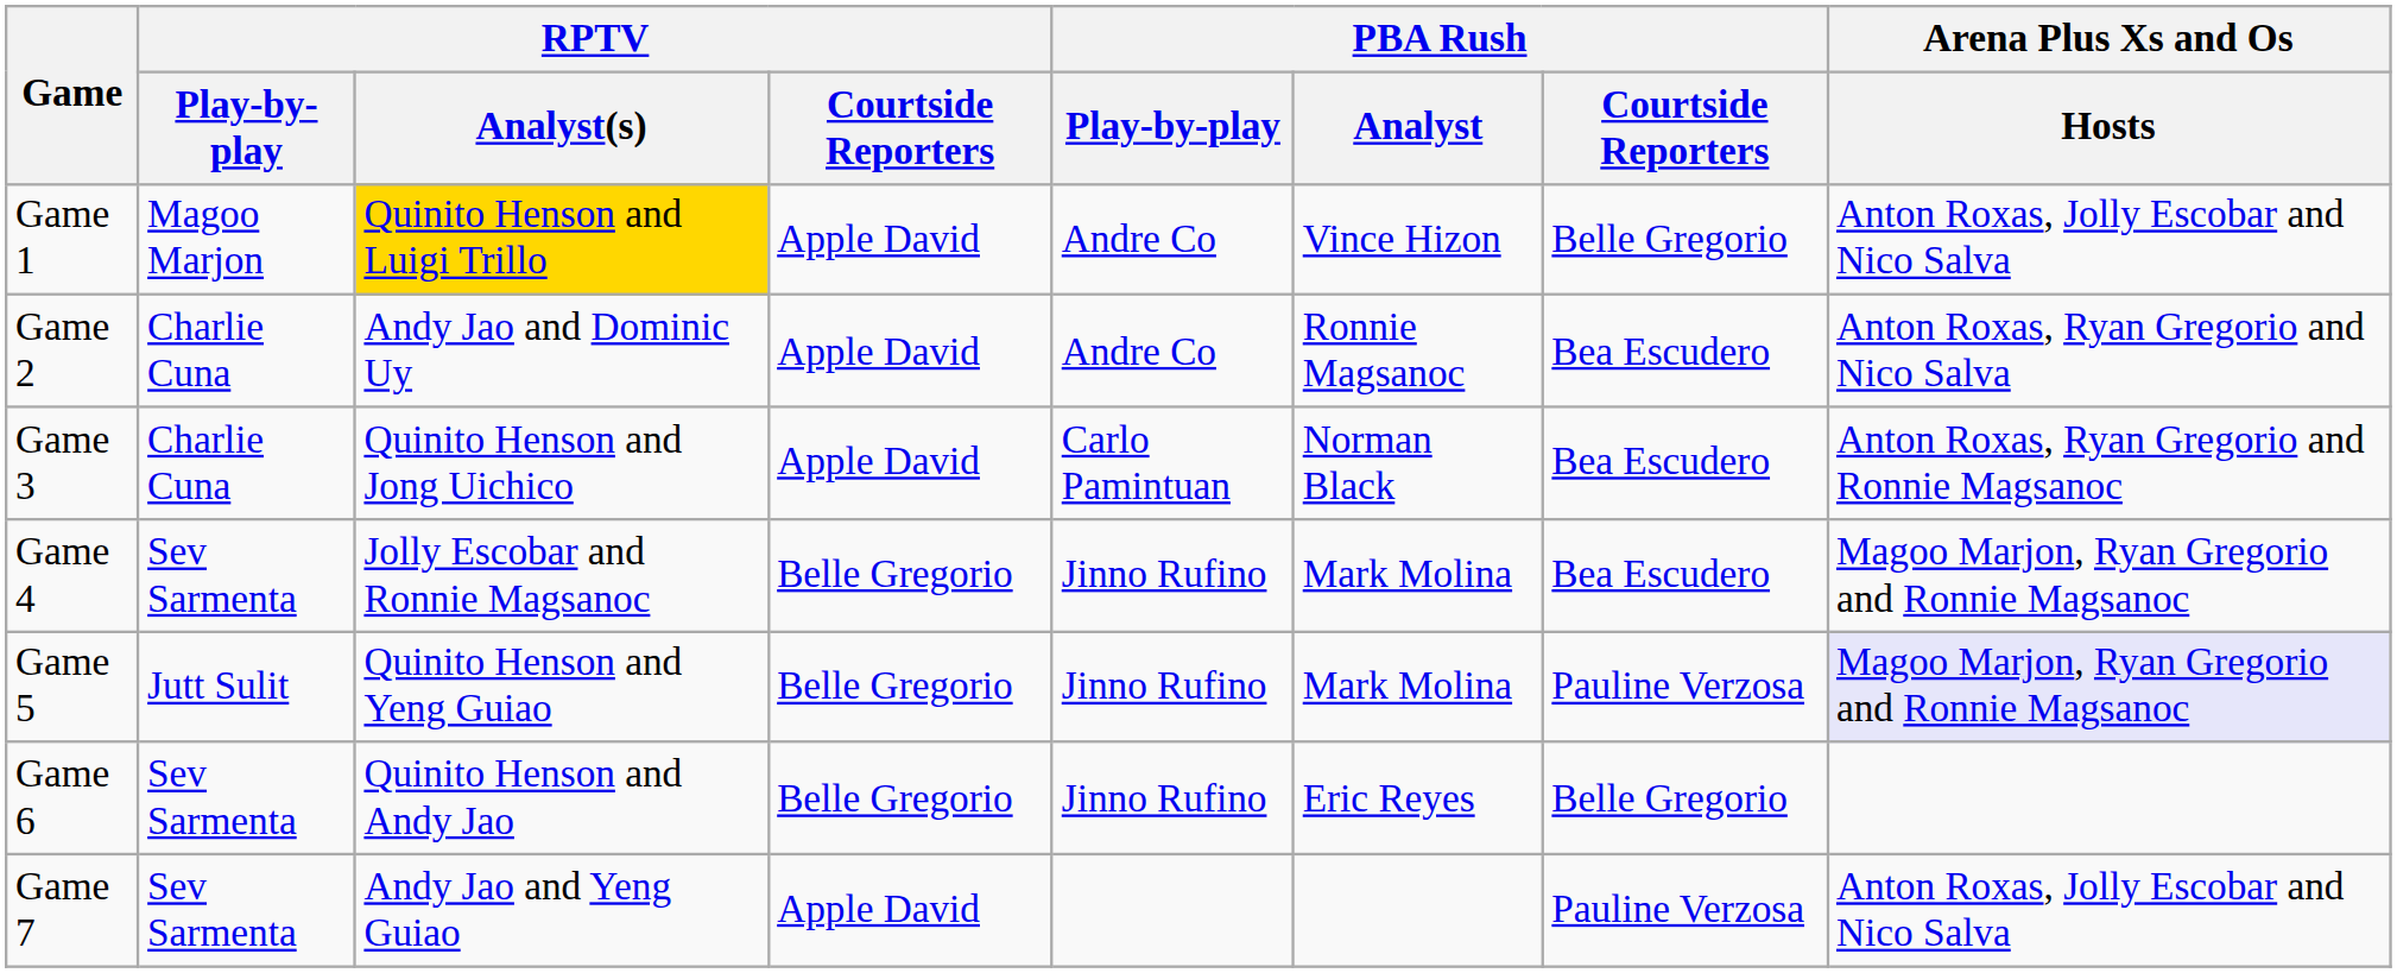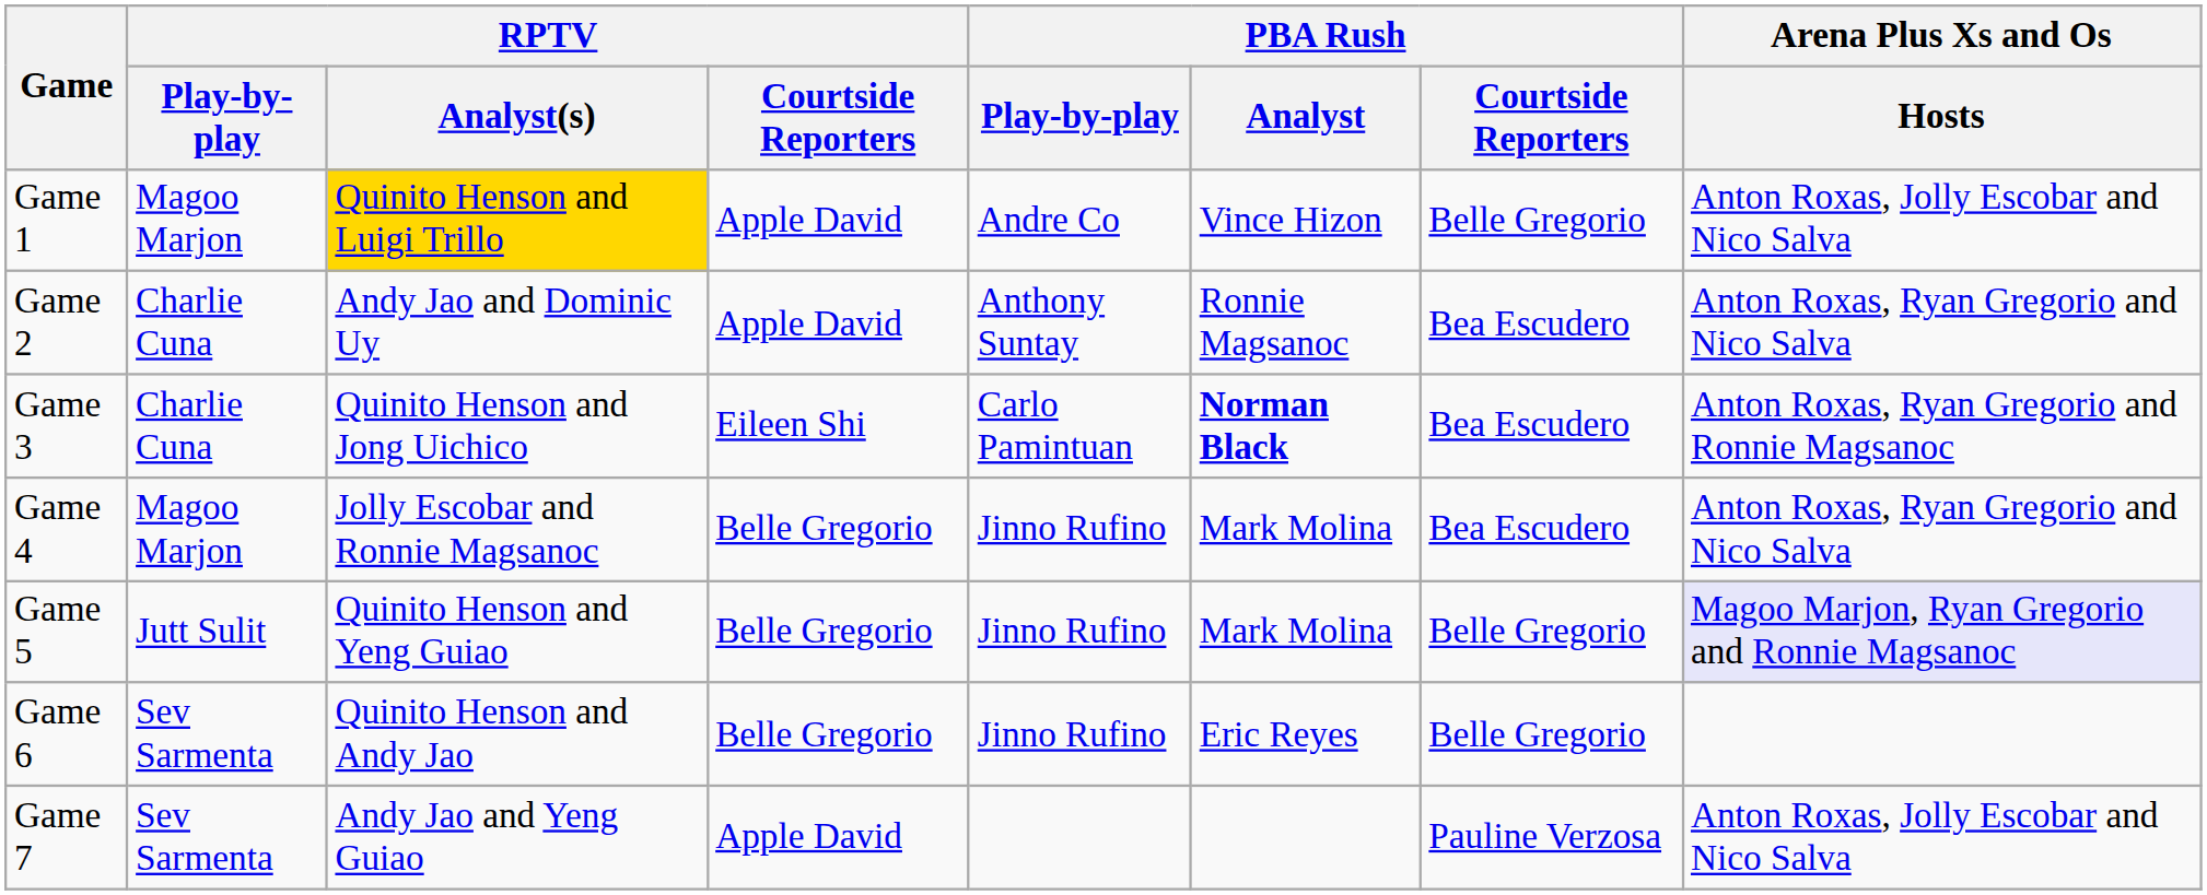 <table class=wikitable style="font-size:90%;">
 <tr>
 <th rowspan=2>Game</th>
 <th colspan="3"><a href='#'>RPTV</a></th>
 <th colspan="3"><a href='#'>PBA Rush</a></th>
 <th colspan=3>Arena Plus Xs and Os</th>
 </tr>
 <tr>
 <th><a href='#'>Play-by-play</a></th>
 <th><a href='#'>Analyst</a>(s)</th>
 <th><a href='#'>Courtside Reporters</a></th>
 <th><a href='#'>Play-by-play</a></th>
 <th><a href='#'>Analyst</a></th>
 <th><a href='#'>Courtside Reporters</a></th>
 <th>Hosts</th>
 </tr>
 <tr>
 <td>Game 1</td>
 <td><a href='#'>Magoo Marjon</a></td>
 <td style="background: gold;"><a href='#'>Quinito Henson</a> and <a href='#'>Luigi Trillo</a></td>
 <td><a href='#'>Apple David</a></td>
 <td><a href='#'>Andre Co</a></td>
 <td><a href='#'>Vince Hizon</a></td>
 <td><a href='#'>Belle Gregorio</a></td>
 <td><a href='#'>Anton Roxas</a>, <a href='#'>Jolly Escobar</a> and <a href='#'>Nico Salva</a></td>
 </tr>
 <tr>
 <td>Game 2</td>
 <td><a href='#'>Charlie Cuna</a></td>
 <td><a href='#'>Andy Jao</a> and <a href='#'>Dominic Uy</a></td>
 <td><a href='#'>Apple David</a></td>
-<td><a href='#'>Andre Co</a></td>
+<td><a href='#'>Anthony Suntay</a></td>
 <td><a href='#'>Ronnie Magsanoc</a></td>
 <td><a href='#'>Bea Escudero</a></td>
 <td><a href='#'>Anton Roxas</a>, <a href='#'>Ryan Gregorio</a> and <a href='#'>Nico Salva</a></td>
 </tr>
 <tr>
 <td>Game 3</td>
 <td><a href='#'>Charlie Cuna</a></td>
 <td><a href='#'>Quinito Henson</a> and <a href='#'>Jong Uichico</a></td>
-<td><a href='#'>Apple David</a></td>
+<td><a href='#'>Eileen Shi</a></td>
 <td><a href='#'>Carlo Pamintuan</a></td>
-<td><a href='#'>Norman Black</a></td>
+<td><strong><a href='#'>Norman Black</a></strong></td>
 <td><a href='#'>Bea Escudero</a></td>
 <td><a href='#'>Anton Roxas</a>, <a href='#'>Ryan Gregorio</a> and <a href='#'>Ronnie Magsanoc</a></td>
 </tr>
 <tr>
 <td>Game 4</td>
-<td><a href='#'>Sev Sarmenta</a></td>
+<td><a href='#'>Magoo Marjon</a></td>
 <td><a href='#'>Jolly Escobar</a> and <a href='#'>Ronnie Magsanoc</a></td>
 <td><a href='#'>Belle Gregorio</a></td>
 <td><a href='#'>Jinno Rufino</a></td>
 <td><a href='#'>Mark Molina</a></td>
 <td><a href='#'>Bea Escudero</a></td>
-<td><a href='#'>Magoo Marjon</a>, <a href='#'>Ryan Gregorio</a> and <a href='#'>Ronnie Magsanoc</a></td>
+<td><a href='#'>Anton Roxas</a>, <a href='#'>Ryan Gregorio</a> and <a href='#'>Nico Salva</a></td>
 </tr>
 <tr>
 <td>Game 5</td>
 <td><a href='#'>Jutt Sulit</a></td>
 <td><a href='#'>Quinito Henson</a> and <a href='#'>Yeng Guiao</a></td>
 <td><a href='#'>Belle Gregorio</a></td>
 <td><a href='#'>Jinno Rufino</a></td>
 <td><a href='#'>Mark Molina</a></td>
-<td><a href='#'>Pauline Verzosa</a></td>
+<td><a href='#'>Belle Gregorio</a></td>
 <td style="background: lavender;"><a href='#'>Magoo Marjon</a>, <a href='#'>Ryan Gregorio</a> and <a href='#'>Ronnie Magsanoc</a></td>
 </tr>
 <tr>
 <td>Game 6</td>
 <td><a href='#'>Sev Sarmenta</a></td>
 <td><a href='#'>Quinito Henson</a> and <a href='#'>Andy Jao</a></td>
 <td><a href='#'>Belle Gregorio</a></td>
 <td><a href='#'>Jinno Rufino</a></td>
 <td><a href='#'>Eric Reyes</a></td>
 <td><a href='#'>Belle Gregorio</a></td>
 <td></td>
 </tr>
 <tr>
 <td>Game 7</td>
 <td><a href='#'>Sev Sarmenta</a></td>
 <td><a href='#'>Andy Jao</a> and <a href='#'>Yeng Guiao</a></td>
 <td><a href='#'>Apple David</a></td>
 <td></td>
 <td></td>
 <td><a href='#'>Pauline Verzosa</a></td>
 <td><a href='#'>Anton Roxas</a>, <a href='#'>Jolly Escobar</a> and <a href='#'>Nico Salva</a></td>
 </tr>
 </table>
